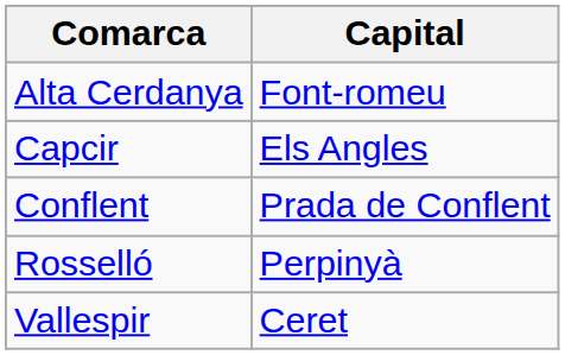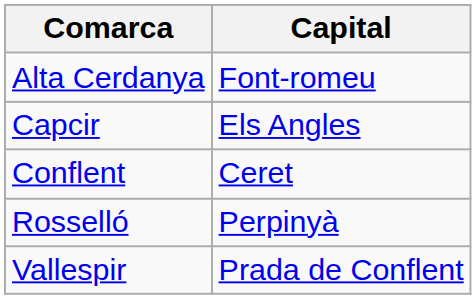 <table class="wikitable">
 <tr>
 <th>Comarca</th>
 <th>Capital</th>
 </tr>
 <tr>
 <td><a href='#'>Alta Cerdanya</a></td>
 <td><a href='#'>Font-romeu</a></td>
 </tr>
 <tr>
 <td><a href='#'>Capcir</a></td>
 <td><a href='#'>Els Angles</a></td>
 </tr>
 <tr>
 <td><a href='#'>Conflent</a></td>
-<td><a href='#'>Prada de Conflent</a></td>
+<td><a href='#'>Ceret</a></td>
 </tr>
 <tr>
 <td><a href='#'>Rosselló</a></td>
 <td><a href='#'>Perpinyà</a></td>
 </tr>
 <tr>
 <td><a href='#'>Vallespir</a></td>
-<td><a href='#'>Ceret</a></td>
+<td><a href='#'>Prada de Conflent</a></td>
 </tr>
 </table>
